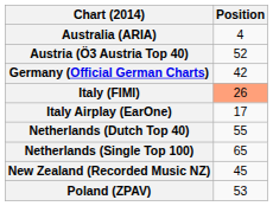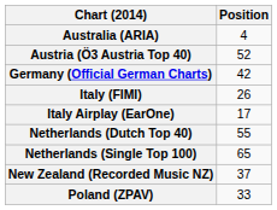 <table class="wikitable sortable plainrowheaders" style="text-align:center">
 <tr>
 <th scope="col">Chart (2014)</th>
 <th scope="col">Position</th>
 </tr>
 <tr>
 <th scope="row">Australia (ARIA)</th>
 <td>4</td>
 </tr>
 <tr>
 <th scope="row">Austria (Ö3 Austria Top 40)</th>
 <td>52</td>
 </tr>
 <tr>
 <th scope="row">Germany (<a href='#'>Official German Charts</a>)</th>
 <td>42</td>
 </tr>
 <tr>
 <th scope="row">Italy (FIMI)</th>
-<td style="background: lightsalmon;">26</td>
+<td>26</td>
 </tr>
 <tr>
 <th scope="row">Italy Airplay (EarOne)</th>
 <td>17</td>
 </tr>
 <tr>
 <th scope="row">Netherlands (Dutch Top 40)</th>
 <td>55</td>
 </tr>
 <tr>
 <th scope="row">Netherlands (Single Top 100)</th>
 <td>65</td>
 </tr>
 <tr>
 <th scope="row">New Zealand (Recorded Music NZ)</th>
-<td>45</td>
+<td>37</td>
 </tr>
 <tr>
 <th scope="row">Poland (ZPAV)</th>
-<td>53</td>
+<td>33</td>
 </tr>
 </table>
